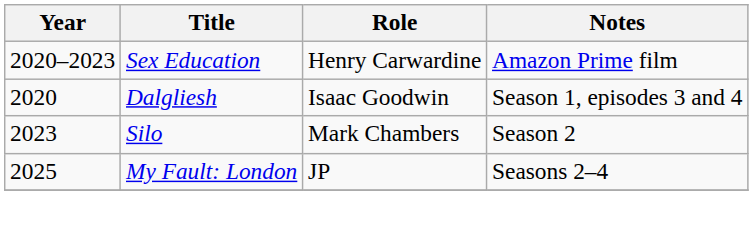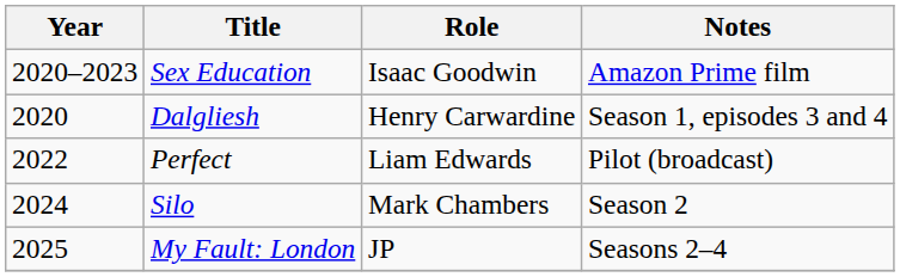 <table class="wikitable sortable plainrowheaders">
 <tr>
 <th>Year</th>
 <th>Title</th>
 <th>Role</th>
 <th class="unsortable">Notes</th>
 </tr>
 <tr>
 <td>2020–2023</td>
 <td><em><a href='#'>Sex Education</a></em></td>
-<td>Henry Carwardine</td>
+<td>Isaac Goodwin</td>
 <td><a href='#'>Amazon Prime</a> film</td>
 </tr>
 <tr>
 <td>2020</td>
 <td><em><a href='#'>Dalgliesh</a></em></td>
-<td>Isaac Goodwin</td>
+<td>Henry Carwardine</td>
 <td>Season 1, episodes 3 and 4</td>
 </tr>
 <tr>
-<td>2023</td>
+<td>2022</td>
+<td><em>Perfect</em></td>
+<td>Liam Edwards</td>
+<td>Pilot (broadcast)</td>
+</tr>
+<tr>
+<td>2024</td>
 <td><em><a href='#'>Silo</a></em></td>
 <td>Mark Chambers</td>
 <td>Season 2</td>
 </tr>
 <tr>
 <td>2025</td>
 <td><em><a href='#'>My Fault: London</a></em></td>
 <td>JP</td>
 <td>Seasons 2–4</td>
 </tr>
 <tr>
 </tr>
 </table>
